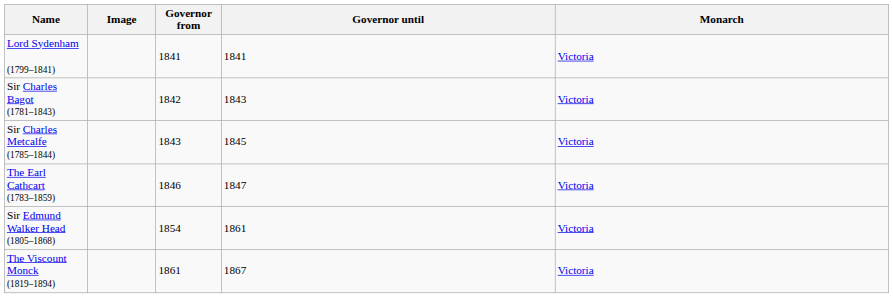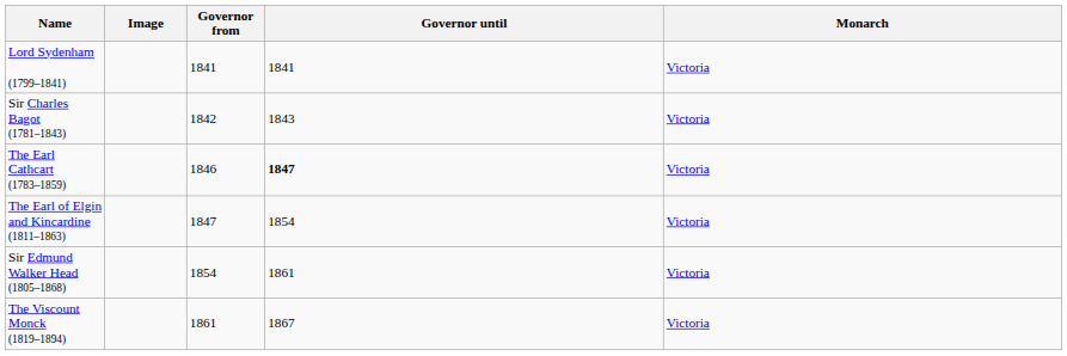 <table class="wikitable" style="margin: 1em auto 1em auto">
 <tr>
 <th width="120">Name</th>
 <th width="100">Image</th>
 <th width="90">Governor from</th>
 <th width="550">Governor until</th>
 <th width="550">Monarch</th>
 </tr>
 <tr>
 <td><a href='#'>Lord Sydenham</a><br><br><small>(1799–1841)</small></td>
 <td></td>
 <td>1841</td>
 <td>1841</td>
 <td><a href='#'>Victoria</a></td>
 </tr>
 <tr>
 <td>Sir <a href='#'>Charles Bagot</a><br><small>(1781–1843)</small></td>
 <td></td>
 <td>1842</td>
 <td>1843</td>
 <td><a href='#'>Victoria</a></td>
 </tr>
 <tr>
-<td>Sir <a href='#'>Charles Metcalfe</a><br><small>(1785–1844)</small></td>
+<td><a href='#'>The Earl Cathcart</a><br><small>(1783–1859)</small></td>
 <td></td>
-<td>1843</td>
-<td>1845</td>
+<td>1846</td>
+<td><strong>1847</strong></td>
 <td><a href='#'>Victoria</a></td>
 </tr>
 <tr>
-<td><a href='#'>The Earl Cathcart</a><br><small>(1783–1859)</small></td>
+<td><a href='#'>The Earl of Elgin and Kincardine</a><br><small>(1811–1863)</small></td>
 <td></td>
-<td>1846</td>
 <td>1847</td>
+<td>1854</td>
 <td><a href='#'>Victoria</a></td>
 </tr>
 <tr>
 <td>Sir <a href='#'>Edmund Walker Head</a><br><small>(1805–1868)</small></td>
 <td></td>
 <td>1854</td>
 <td>1861</td>
 <td><a href='#'>Victoria</a></td>
 </tr>
 <tr>
 <td><a href='#'>The Viscount Monck</a><br><small>(1819–1894)</small></td>
 <td></td>
 <td>1861</td>
 <td>1867</td>
 <td><a href='#'>Victoria</a></td>
 </tr>
 </table>
